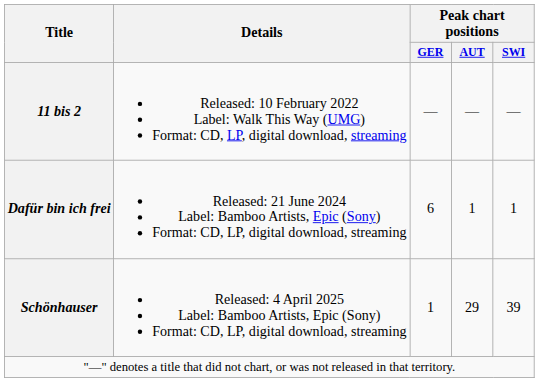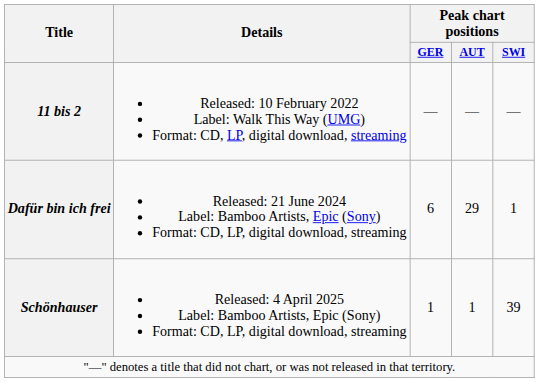 <table class="wikitable plainrowheaders" style="text-align:center">
 <tr>
 <th scope="col" rowspan="2">Title</th>
 <th scope="col" rowspan="2">Details</th>
 <th scope="col" colspan="3">Peak chart positions</th>
 </tr>
 <tr>
 <th scope="col" style="width:3em;font-size:85%"><a href='#'>GER</a><br></th>
 <th scope="col" style="width:3em;font-size:85%"><a href='#'>AUT</a><br></th>
 <th scope="col" style="width:3em;font-size:85%"><a href='#'>SWI</a><br></th>
 </tr>
 <tr>
 <th scope="row"><em>11 bis 2</em></th>
 <td><br><ul><li>Released: 10 February 2022</li><li>Label: Walk This Way (<a href='#'>UMG</a>)</li><li>Format: CD, <a href='#'>LP</a>, digital download, <a href='#'>streaming</a></li></ul></td>
 <td>—</td>
 <td>—</td>
 <td>—</td>
 </tr>
 <tr>
 <th scope="row"><em>Dafür bin ich frei</em></th>
 <td><br><ul><li>Released: 21 June 2024</li><li>Label: Bamboo Artists, <a href='#'>Epic</a> (<a href='#'>Sony</a>)</li><li>Format: CD, LP, digital download, streaming</li></ul></td>
 <td>6</td>
-<td>1</td>
+<td>29</td>
 <td>1</td>
 </tr>
 <tr>
 <th scope="row"><em>Schönhauser</em></th>
 <td><br><ul><li>Released: 4 April 2025</li><li>Label: Bamboo Artists, Epic (Sony)</li><li>Format: CD, LP, digital download, streaming</li></ul></td>
 <td>1</td>
-<td>29</td>
+<td>1</td>
 <td>39</td>
 </tr>
 <tr>
 <td colspan="10" style="font-size:90%">"—" denotes a title that did not chart, or was not released in that territory.</td>
 </tr>
 </table>
